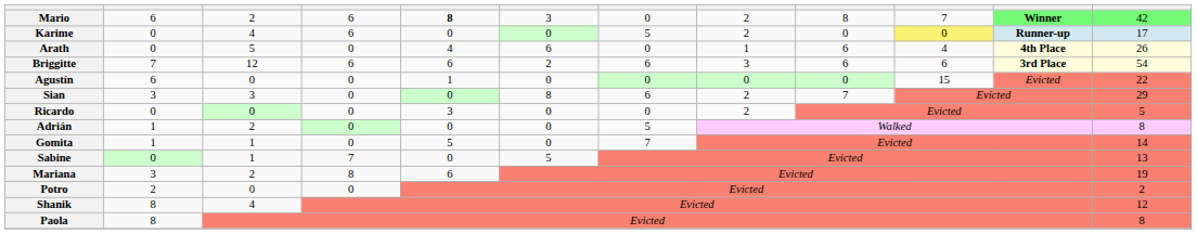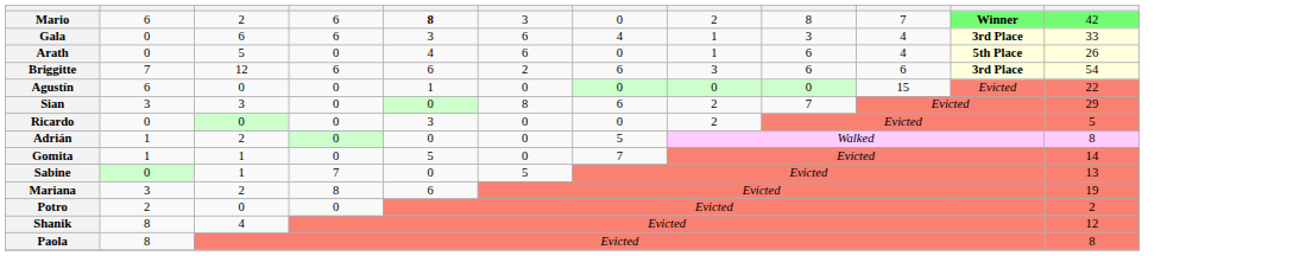 <table class="wikitable" style="text-align:center; font-size:85%; line-height:12px">
 <tr>
 <th style=width:5%></th>
 <th style=width:5%></th>
 <th style=width:5%></th>
 <th style=width:5%></th>
 <th style=width:5%></th>
 <th style=width:5%></th>
 <th style=width:5%></th>
 <th style=width:5%></th>
 <th style=width:5%></th>
 <th style=width:5%></th>
 <th style=width:5%></th>
 <th style=width:5%></th>
 </tr>
 <tr>
 <th>Mario</th>
 <td>6</td>
 <td>2</td>
 <td>6</td>
 <td><strong>8</strong></td>
 <td>3</td>
 <td>0</td>
 <td>2</td>
 <td>8</td>
 <td>7</td>
 <td style=background:#73FB76;><strong>Winner</strong></td>
 <td style=background:#73FB76;>42</td>
 </tr>
 <tr>
-<th>Karime</th>
+<th>Gala</th>
 <td>0</td>
+<td>6</td>
+<td>6</td>
+<td>3</td>
+<td>6</td>
 <td>4</td>
-<td>6</td>
-<td>0</td>
-<td style=background:#cfc;>0</td>
-<td>5</td>
-<td>2</td>
-<td>0</td>
-<td style=background:#FBF373;>0</td>
-<td style=background:#D1E8EF;><strong>Runner-up</strong></td>
-<td style=background:#D1E8EF;>17</td>
+<td>1</td>
+<td>3</td>
+<td>4</td>
+<td style=background:#FFFFDD;><strong>3rd Place</strong></td>
+<td style=background:#FFFFDD;>33</td>
 </tr>
 <tr>
 <th>Arath</th>
 <td>0</td>
 <td>5</td>
 <td>0</td>
 <td>4</td>
 <td>6</td>
 <td>0</td>
 <td>1</td>
 <td>6</td>
 <td>4</td>
-<td style=background:#FFFFDD;><strong>4th Place</strong></td>
+<td style=background:#FFFFDD;><strong>5th Place</strong></td>
 <td style=background:#FFFFDD;>26</td>
 </tr>
 <tr>
 <th>Briggitte</th>
 <td>7</td>
 <td>12</td>
 <td>6</td>
 <td>6</td>
 <td>2</td>
 <td>6</td>
 <td>3</td>
 <td>6</td>
 <td>6</td>
 <td style=background:#FFFFDD;><strong>3rd Place</strong></td>
 <td style=background:#FFFFDD;>54</td>
 </tr>
 <tr>
 <th>Agustín</th>
 <td>6</td>
 <td>0</td>
 <td>0</td>
 <td>1</td>
 <td>0</td>
 <td style=background:#cfc;>0</td>
 <td style=background:#cfc;>0</td>
 <td style=background:#cfc;>0</td>
 <td>15</td>
 <td style=background:salmon;><em>Evicted</em></td>
 <td style=background:salmon;>22</td>
 </tr>
 <tr>
 <th>Sian</th>
 <td>3</td>
 <td>3</td>
 <td>0</td>
 <td style=background:#cfc;>0</td>
 <td>8</td>
 <td>6</td>
 <td>2</td>
 <td>7</td>
 <td colspan=2 style=background:salmon;><em>Evicted</em></td>
 <td style=background:salmon;>29</td>
 </tr>
 <tr>
 <th>Ricardo</th>
 <td>0</td>
 <td style=background:#cfc;>0</td>
 <td>0</td>
 <td>3</td>
 <td>0</td>
 <td>0</td>
 <td>2</td>
 <td colspan=3 style=background:salmon;><em>Evicted</em></td>
 <td style=background:salmon;>5</td>
 </tr>
 <tr>
 <th>Adrián</th>
 <td>1</td>
 <td>2</td>
 <td style=background:#cfc;>0</td>
 <td>0</td>
 <td>0</td>
 <td>5</td>
 <td colspan=4 style=background:#fcf;><em>Walked</em></td>
 <td style=background:#fcf;>8</td>
 </tr>
 <tr>
 <th>Gomita</th>
 <td>1</td>
 <td>1</td>
 <td>0</td>
 <td>5</td>
 <td>0</td>
 <td>7</td>
 <td colspan=4 style=background:salmon;><em>Evicted</em></td>
 <td style=background:salmon;>14</td>
 </tr>
 <tr>
 <th>Sabine</th>
 <td style=background:#cfc;>0</td>
 <td>1</td>
 <td>7</td>
 <td>0</td>
 <td>5</td>
 <td colspan=5 style=background:salmon;><em>Evicted</em></td>
 <td style=background:salmon;>13</td>
 </tr>
 <tr>
 <th>Mariana</th>
 <td>3</td>
 <td>2</td>
 <td>8</td>
 <td>6</td>
 <td colspan=6 style=background:salmon;><em>Evicted</em></td>
 <td style=background:salmon;>19</td>
 </tr>
 <tr>
 <th>Potro</th>
 <td>2</td>
 <td>0</td>
 <td>0</td>
 <td colspan=7 style=background:salmon;><em>Evicted</em></td>
 <td style=background:salmon;>2</td>
 </tr>
 <tr>
 <th>Shanik</th>
 <td>8</td>
 <td>4</td>
 <td colspan=8 style=background:salmon;><em>Evicted</em></td>
 <td style=background:salmon;>12</td>
 </tr>
 <tr>
 <th>Paola</th>
 <td>8</td>
 <td colspan=9 style=background:salmon;><em>Evicted</em></td>
 <td style=background:salmon;>8</td>
 </tr>
 <tr>
 </tr>
 </table>
